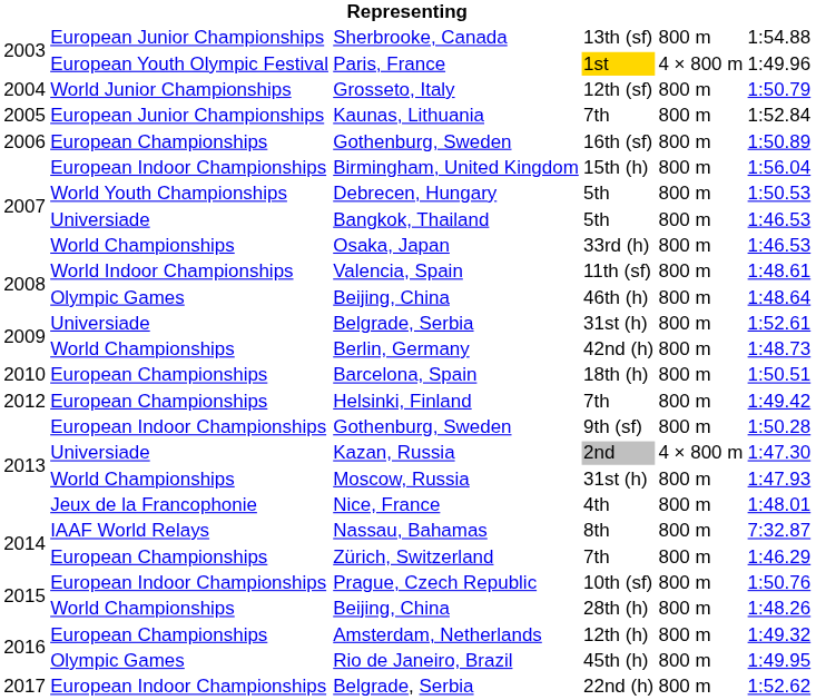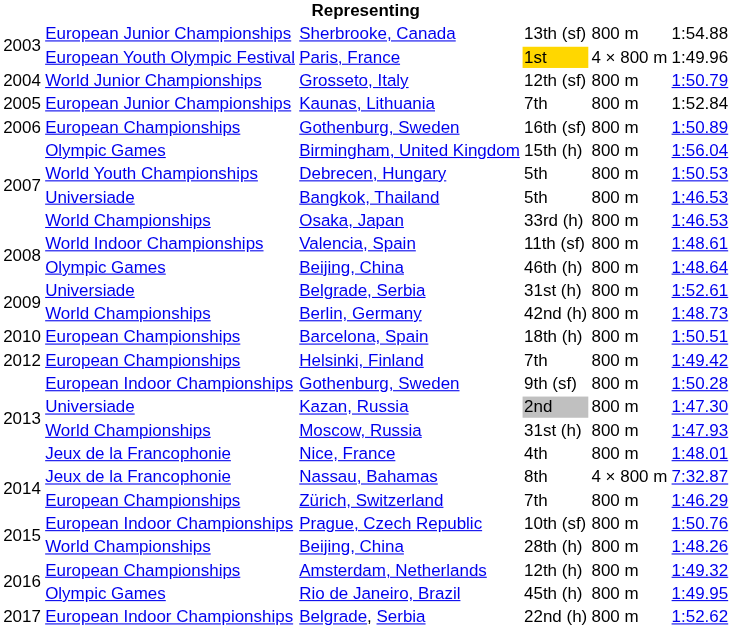 <table>
 <tr>
 <th colspan="6">Representing </th>
 </tr>
 <tr>
 <td rowspan=2>2003</td>
 <td><a href='#'>European Junior Championships</a></td>
 <td><a href='#'>Sherbrooke, Canada</a></td>
 <td>13th (sf)</td>
 <td>800 m</td>
 <td>1:54.88</td>
 </tr>
 <tr>
 <td><a href='#'>European Youth Olympic Festival</a></td>
 <td><a href='#'>Paris, France</a></td>
 <td bgcolor=gold>1st</td>
 <td>4 × 800 m</td>
 <td>1:49.96</td>
 </tr>
 <tr>
 <td>2004</td>
 <td><a href='#'>World Junior Championships</a></td>
 <td><a href='#'>Grosseto, Italy</a></td>
 <td>12th (sf)</td>
 <td>800 m</td>
 <td><a href='#'>1:50.79</a></td>
 </tr>
 <tr>
 <td>2005</td>
 <td><a href='#'>European Junior Championships</a></td>
 <td><a href='#'>Kaunas, Lithuania</a></td>
 <td>7th</td>
 <td>800 m</td>
 <td>1:52.84</td>
 </tr>
 <tr>
 <td>2006</td>
 <td><a href='#'>European Championships</a></td>
 <td><a href='#'>Gothenburg, Sweden</a></td>
 <td>16th (sf)</td>
 <td>800 m</td>
 <td><a href='#'>1:50.89</a></td>
 </tr>
 <tr>
 <td rowspan=4>2007</td>
-<td><a href='#'>European Indoor Championships</a></td>
+<td><a href='#'>Olympic Games</a></td>
 <td><a href='#'>Birmingham, United Kingdom</a></td>
 <td>15th (h)</td>
 <td>800 m</td>
 <td><a href='#'>1:56.04</a></td>
 </tr>
 <tr>
 <td><a href='#'>World Youth Championships</a></td>
 <td><a href='#'>Debrecen, Hungary</a></td>
 <td>5th</td>
 <td>800 m</td>
 <td><a href='#'>1:50.53</a></td>
 </tr>
 <tr>
 <td><a href='#'>Universiade</a></td>
 <td><a href='#'>Bangkok, Thailand</a></td>
 <td>5th</td>
 <td>800 m</td>
 <td><a href='#'>1:46.53</a></td>
 </tr>
 <tr>
 <td><a href='#'>World Championships</a></td>
 <td><a href='#'>Osaka, Japan</a></td>
 <td>33rd (h)</td>
 <td>800 m</td>
 <td><a href='#'>1:46.53</a></td>
 </tr>
 <tr>
 <td rowspan=2>2008</td>
 <td><a href='#'>World Indoor Championships</a></td>
 <td><a href='#'>Valencia, Spain</a></td>
 <td>11th (sf)</td>
 <td>800 m</td>
 <td><a href='#'>1:48.61</a></td>
 </tr>
 <tr>
 <td><a href='#'>Olympic Games</a></td>
 <td><a href='#'>Beijing, China</a></td>
 <td>46th (h)</td>
 <td>800 m</td>
 <td><a href='#'>1:48.64</a></td>
 </tr>
 <tr>
 <td rowspan=2>2009</td>
 <td><a href='#'>Universiade</a></td>
 <td><a href='#'>Belgrade, Serbia</a></td>
 <td>31st (h)</td>
 <td>800 m</td>
 <td><a href='#'>1:52.61</a></td>
 </tr>
 <tr>
 <td><a href='#'>World Championships</a></td>
 <td><a href='#'>Berlin, Germany</a></td>
 <td>42nd (h)</td>
 <td>800 m</td>
 <td><a href='#'>1:48.73</a></td>
 </tr>
 <tr>
 <td>2010</td>
 <td><a href='#'>European Championships</a></td>
 <td><a href='#'>Barcelona, Spain</a></td>
 <td>18th (h)</td>
 <td>800 m</td>
 <td><a href='#'>1:50.51</a></td>
 </tr>
 <tr>
 <td>2012</td>
 <td><a href='#'>European Championships</a></td>
 <td><a href='#'>Helsinki, Finland</a></td>
 <td>7th</td>
 <td>800 m</td>
 <td><a href='#'>1:49.42</a></td>
 </tr>
 <tr>
 <td rowspan=4>2013</td>
 <td><a href='#'>European Indoor Championships</a></td>
 <td><a href='#'>Gothenburg, Sweden</a></td>
 <td>9th (sf)</td>
 <td>800 m</td>
 <td><a href='#'>1:50.28</a></td>
 </tr>
 <tr>
 <td><a href='#'>Universiade</a></td>
 <td><a href='#'>Kazan, Russia</a></td>
 <td bgcolor=silver>2nd</td>
-<td>4 × 800 m</td>
+<td>800 m</td>
 <td><a href='#'>1:47.30</a></td>
 </tr>
 <tr>
 <td><a href='#'>World Championships</a></td>
 <td><a href='#'>Moscow, Russia</a></td>
 <td>31st (h)</td>
 <td>800 m</td>
 <td><a href='#'>1:47.93</a></td>
 </tr>
 <tr>
 <td><a href='#'>Jeux de la Francophonie</a></td>
 <td><a href='#'>Nice, France</a></td>
 <td>4th</td>
 <td>800 m</td>
 <td><a href='#'>1:48.01</a></td>
 </tr>
 <tr>
 <td rowspan=2>2014</td>
-<td><a href='#'>IAAF World Relays</a></td>
+<td><a href='#'>Jeux de la Francophonie</a></td>
 <td><a href='#'>Nassau, Bahamas</a></td>
 <td>8th</td>
-<td>800 m</td>
+<td>4 × 800 m</td>
 <td><a href='#'>7:32.87</a></td>
 </tr>
 <tr>
 <td><a href='#'>European Championships</a></td>
 <td><a href='#'>Zürich, Switzerland</a></td>
 <td>7th</td>
 <td>800 m</td>
 <td><a href='#'>1:46.29</a></td>
 </tr>
 <tr>
 <td rowspan=2>2015</td>
 <td><a href='#'>European Indoor Championships</a></td>
 <td><a href='#'>Prague, Czech Republic</a></td>
 <td>10th (sf)</td>
 <td>800 m</td>
 <td><a href='#'>1:50.76</a></td>
 </tr>
 <tr>
 <td><a href='#'>World Championships</a></td>
 <td><a href='#'>Beijing, China</a></td>
 <td>28th (h)</td>
 <td>800 m</td>
 <td><a href='#'>1:48.26</a></td>
 </tr>
 <tr>
 <td rowspan=2>2016</td>
 <td><a href='#'>European Championships</a></td>
 <td><a href='#'>Amsterdam, Netherlands</a></td>
 <td>12th (h)</td>
 <td>800 m</td>
 <td><a href='#'>1:49.32</a></td>
 </tr>
 <tr>
 <td><a href='#'>Olympic Games</a></td>
 <td><a href='#'>Rio de Janeiro, Brazil</a></td>
 <td>45th (h)</td>
 <td>800 m</td>
 <td><a href='#'>1:49.95</a></td>
 </tr>
 <tr>
 <td>2017</td>
 <td><a href='#'>European Indoor Championships</a></td>
 <td><a href='#'>Belgrade</a>, <a href='#'>Serbia</a></td>
 <td>22nd (h)</td>
 <td>800 m</td>
 <td><a href='#'>1:52.62</a></td>
 </tr>
 </table>
